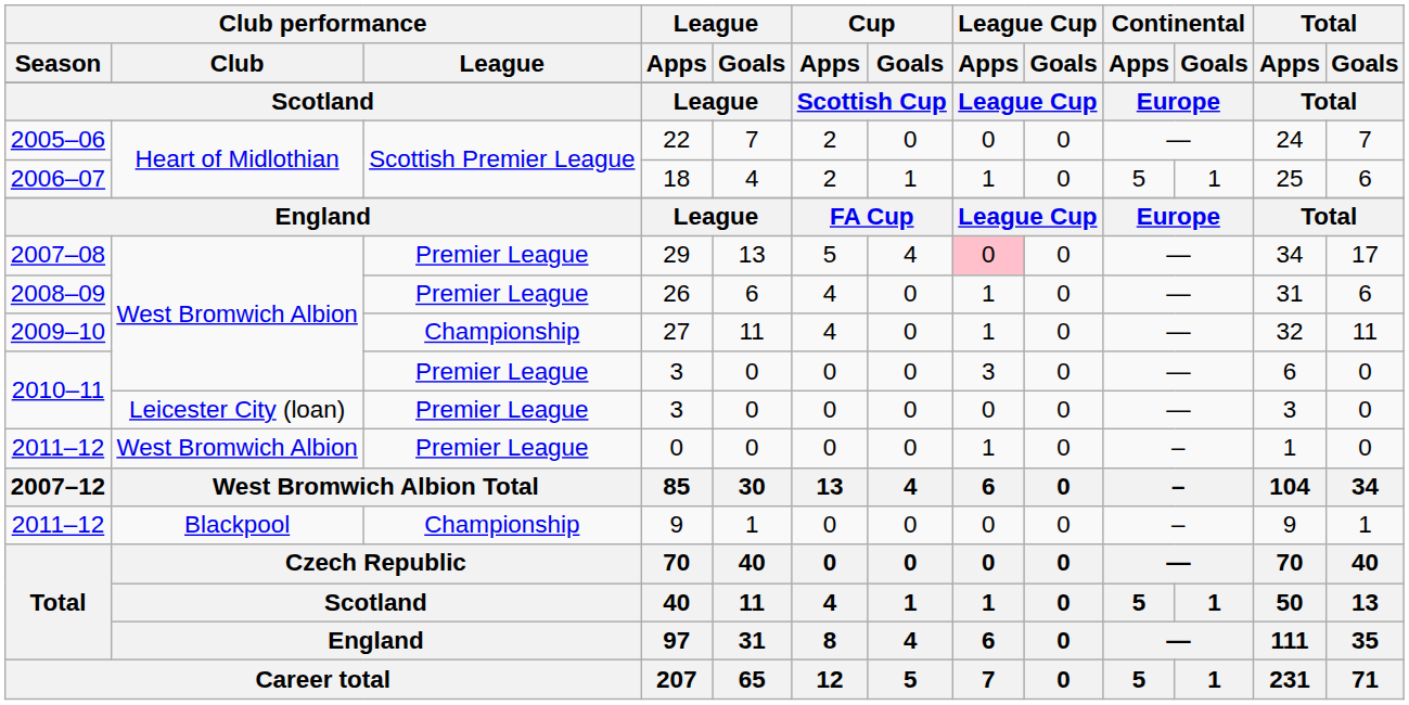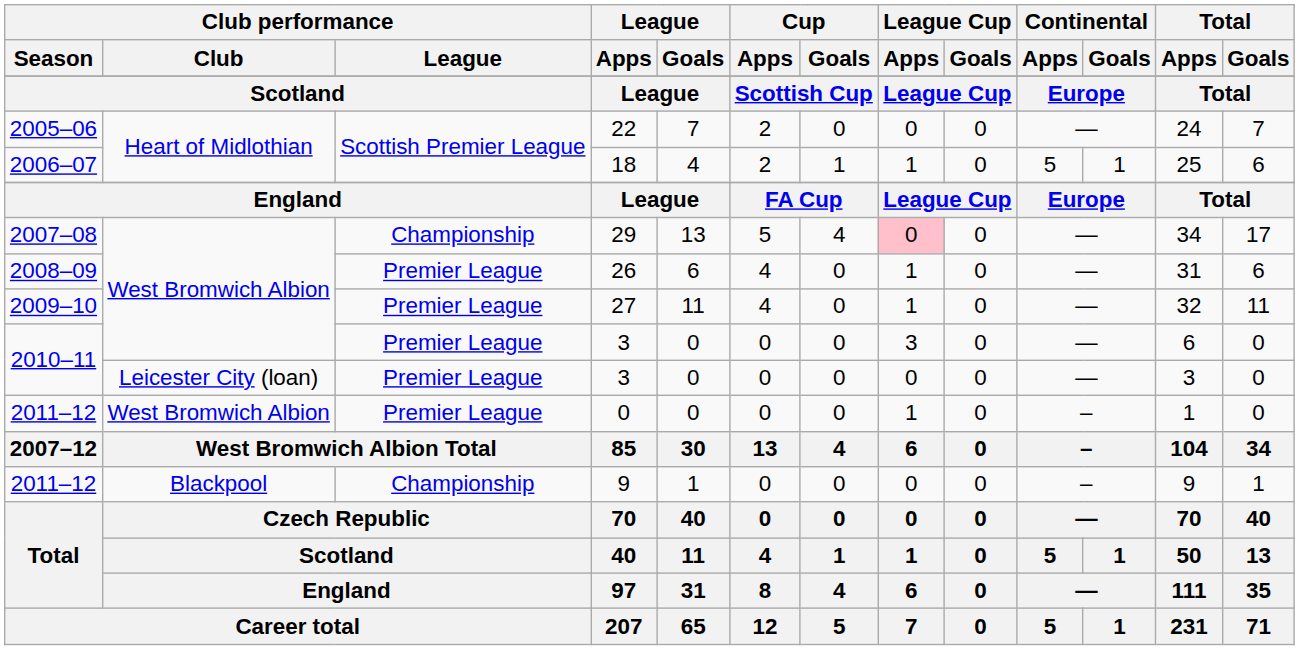 <table class="wikitable" style="text-align:center">
 <tr>
 <th colspan=3>Club performance</th>
 <th colspan=2>League</th>
 <th colspan=2>Cup</th>
 <th colspan=2>League Cup</th>
 <th colspan=2>Continental</th>
 <th colspan=2>Total</th>
 </tr>
 <tr>
 <th>Season</th>
 <th>Club</th>
 <th>League</th>
 <th>Apps</th>
 <th>Goals</th>
 <th>Apps</th>
 <th>Goals</th>
 <th>Apps</th>
 <th>Goals</th>
 <th>Apps</th>
 <th>Goals</th>
 <th>Apps</th>
 <th>Goals</th>
 </tr>
 <tr>
 </tr>
 <tr>
 <th colspan=3>Scotland</th>
 <th colspan=2>League</th>
 <th colspan=2><a href='#'>Scottish Cup</a></th>
 <th colspan=2><a href='#'>League Cup</a></th>
 <th colspan=2><a href='#'>Europe</a></th>
 <th colspan=2>Total</th>
 </tr>
 <tr>
 <td><a href='#'>2005–06</a></td>
 <td rowspan="2"><a href='#'>Heart of Midlothian</a></td>
 <td rowspan="2"><a href='#'>Scottish Premier League</a></td>
 <td>22</td>
 <td>7</td>
 <td>2</td>
 <td>0</td>
 <td>0</td>
 <td>0</td>
 <td colspan="2">—</td>
 <td>24</td>
 <td>7</td>
 </tr>
 <tr>
 <td><a href='#'>2006–07</a></td>
 <td>18</td>
 <td>4</td>
 <td>2</td>
 <td>1</td>
 <td>1</td>
 <td>0</td>
 <td>5</td>
 <td>1</td>
 <td>25</td>
 <td>6</td>
 </tr>
 <tr>
 </tr>
 <tr>
 <th colspan=3>England</th>
 <th colspan=2>League</th>
 <th colspan=2><a href='#'>FA Cup</a></th>
 <th colspan=2><a href='#'>League Cup</a></th>
 <th colspan=2><a href='#'>Europe</a></th>
 <th colspan=2>Total</th>
 </tr>
 <tr>
 <td><a href='#'>2007–08</a></td>
 <td rowspan="4"><a href='#'>West Bromwich Albion</a></td>
-<td><a href='#'>Premier League</a></td>
+<td rowspan="1"><a href='#'>Championship</a></td>
 <td>29</td>
 <td>13</td>
 <td>5</td>
 <td>4</td>
 <td style="background: pink;">0</td>
 <td>0</td>
 <td colspan="2">—</td>
 <td>34</td>
 <td>17</td>
 </tr>
 <tr>
 <td><a href='#'>2008–09</a></td>
 <td><a href='#'>Premier League</a></td>
 <td>26</td>
 <td>6</td>
 <td>4</td>
 <td>0</td>
 <td>1</td>
 <td>0</td>
 <td colspan="2">—</td>
 <td>31</td>
 <td>6</td>
 </tr>
 <tr>
 <td><a href='#'>2009–10</a></td>
-<td><a href='#'>Championship</a></td>
+<td><a href='#'>Premier League</a></td>
 <td>27</td>
 <td>11</td>
 <td>4</td>
 <td>0</td>
 <td>1</td>
 <td>0</td>
 <td colspan="2">—</td>
 <td>32</td>
 <td>11</td>
 </tr>
 <tr>
 <td rowspan="2"><a href='#'>2010–11</a></td>
 <td><a href='#'>Premier League</a></td>
 <td>3</td>
 <td>0</td>
 <td>0</td>
 <td>0</td>
 <td>3</td>
 <td>0</td>
 <td colspan="2">—</td>
 <td>6</td>
 <td>0</td>
 </tr>
 <tr>
 <td><a href='#'>Leicester City</a> (loan)</td>
 <td><a href='#'>Premier League</a></td>
 <td>3</td>
 <td>0</td>
 <td>0</td>
 <td>0</td>
 <td>0</td>
 <td>0</td>
 <td colspan="2">—</td>
 <td>3</td>
 <td>0</td>
 </tr>
 <tr>
 <td><a href='#'>2011–12</a></td>
 <td><a href='#'>West Bromwich Albion</a></td>
 <td><a href='#'>Premier League</a></td>
 <td>0</td>
 <td>0</td>
 <td>0</td>
 <td>0</td>
 <td>1</td>
 <td>0</td>
 <td colspan="2">–</td>
 <td>1</td>
 <td>0</td>
 </tr>
 <tr>
 <th>2007–12</th>
 <th colspan="2">West Bromwich Albion Total</th>
 <th>85</th>
 <th>30</th>
 <th>13</th>
 <th>4</th>
 <th>6</th>
 <th>0</th>
 <th colspan="2">–</th>
 <th>104</th>
 <th>34</th>
 </tr>
 <tr>
 <td><a href='#'>2011–12</a></td>
 <td><a href='#'>Blackpool</a></td>
 <td><a href='#'>Championship</a></td>
 <td>9</td>
 <td>1</td>
 <td>0</td>
 <td>0</td>
 <td>0</td>
 <td>0</td>
 <td colspan="2">–</td>
 <td>9</td>
 <td>1</td>
 </tr>
 <tr>
 <th rowspan=3>Total</th>
 <th colspan=2>Czech Republic</th>
 <th>70</th>
 <th>40</th>
 <th>0</th>
 <th>0</th>
 <th>0</th>
 <th>0</th>
 <th colspan="2">—</th>
 <th>70</th>
 <th>40</th>
 </tr>
 <tr>
 <th colspan=2>Scotland</th>
 <th>40</th>
 <th>11</th>
 <th>4</th>
 <th>1</th>
 <th>1</th>
 <th>0</th>
 <th>5</th>
 <th>1</th>
 <th>50</th>
 <th>13</th>
 </tr>
 <tr>
 <th colspan=2>England</th>
 <th>97</th>
 <th>31</th>
 <th>8</th>
 <th>4</th>
 <th>6</th>
 <th>0</th>
 <th colspan="2">—</th>
 <th>111</th>
 <th>35</th>
 </tr>
 <tr>
 <th colspan=3>Career total</th>
 <th>207</th>
 <th>65</th>
 <th>12</th>
 <th>5</th>
 <th>7</th>
 <th>0</th>
 <th>5</th>
 <th>1</th>
 <th>231</th>
 <th>71</th>
 </tr>
 </table>
